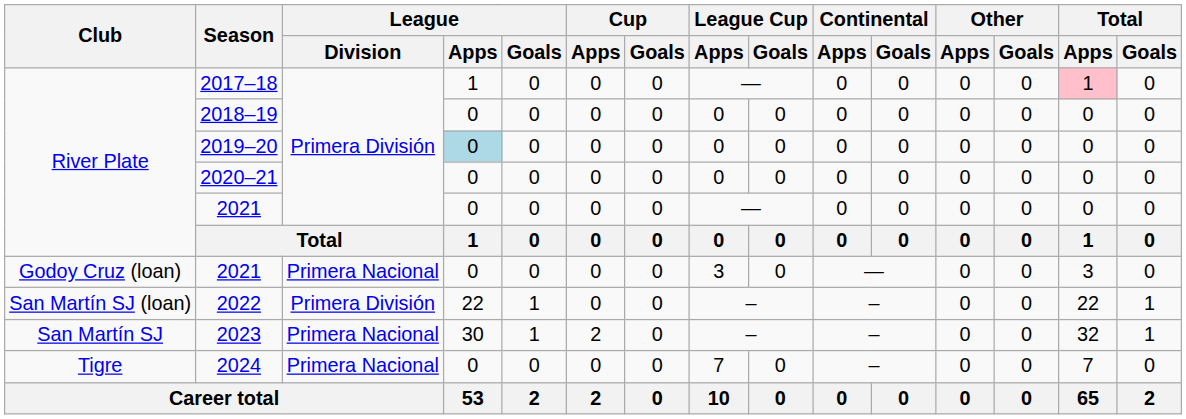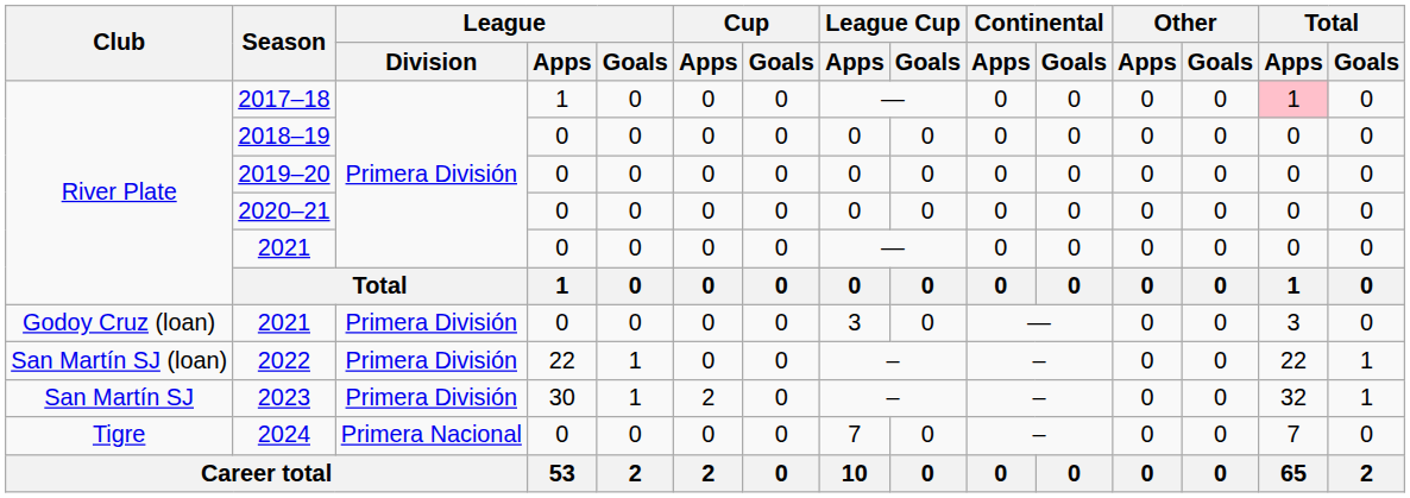 <table class="wikitable" style="text-align:center">
 <tr>
 <th rowspan="2">Club</th>
 <th rowspan="2">Season</th>
 <th colspan="3">League</th>
 <th colspan="2">Cup</th>
 <th colspan="2">League Cup</th>
 <th colspan="2">Continental</th>
 <th colspan="2">Other</th>
 <th colspan="2">Total</th>
 </tr>
 <tr>
 <th>Division</th>
 <th>Apps</th>
 <th>Goals</th>
 <th>Apps</th>
 <th>Goals</th>
 <th>Apps</th>
 <th>Goals</th>
 <th>Apps</th>
 <th>Goals</th>
 <th>Apps</th>
 <th>Goals</th>
 <th>Apps</th>
 <th>Goals</th>
 </tr>
 <tr>
 <td rowspan="6"><a href='#'>River Plate</a></td>
 <td><a href='#'>2017–18</a></td>
 <td rowspan="5"><a href='#'>Primera División</a></td>
 <td>1</td>
 <td>0</td>
 <td>0</td>
 <td>0</td>
 <td colspan="2">—</td>
 <td>0</td>
 <td>0</td>
 <td>0</td>
 <td>0</td>
 <td style="background: pink;">1</td>
 <td>0</td>
 </tr>
 <tr>
 <td><a href='#'>2018–19</a></td>
 <td>0</td>
 <td>0</td>
 <td>0</td>
 <td>0</td>
 <td>0</td>
 <td>0</td>
 <td>0</td>
 <td>0</td>
 <td>0</td>
 <td>0</td>
 <td>0</td>
 <td>0</td>
 </tr>
 <tr>
 <td><a href='#'>2019–20</a></td>
-<td style="background: lightblue;">0</td>
+<td>0</td>
 <td>0</td>
 <td>0</td>
 <td>0</td>
 <td>0</td>
 <td>0</td>
 <td>0</td>
 <td>0</td>
 <td>0</td>
 <td>0</td>
 <td>0</td>
 <td>0 </td>
 </tr>
 <tr>
 <td><a href='#'>2020–21</a></td>
 <td>0</td>
 <td>0</td>
 <td>0</td>
 <td>0</td>
 <td>0</td>
 <td>0</td>
 <td>0</td>
 <td>0</td>
 <td>0</td>
 <td>0</td>
 <td>0</td>
 <td>0 </td>
 </tr>
 <tr>
 <td><a href='#'>2021</a></td>
 <td>0</td>
 <td>0</td>
 <td>0</td>
 <td>0</td>
 <td colspan="2">—</td>
 <td>0</td>
 <td>0</td>
 <td>0</td>
 <td>0</td>
 <td>0</td>
 <td>0</td>
 </tr>
 <tr>
 <th colspan="2">Total</th>
 <th>1</th>
 <th>0</th>
 <th>0</th>
 <th>0</th>
 <th>0</th>
 <th>0</th>
 <th>0</th>
 <th>0</th>
 <th>0</th>
 <th>0</th>
 <th>1</th>
 <th>0</th>
 </tr>
 <tr>
 <td rowspan="1"><a href='#'>Godoy Cruz</a> (loan)</td>
 <td><a href='#'>2021</a></td>
-<td><a href='#'>Primera Nacional</a></td>
+<td rowspan="1"><a href='#'>Primera División</a></td>
 <td>0</td>
 <td>0</td>
 <td>0</td>
 <td>0</td>
 <td>3</td>
 <td>0</td>
 <td colspan="2">—</td>
 <td>0</td>
 <td>0</td>
 <td>3</td>
 <td>0</td>
 </tr>
 <tr>
 <td><a href='#'>San Martín SJ</a> (loan)</td>
 <td><a href='#'>2022</a></td>
 <td><a href='#'>Primera División</a></td>
 <td>22</td>
 <td>1</td>
 <td>0</td>
 <td>0</td>
 <td colspan="2">–</td>
 <td colspan="2">–</td>
 <td>0</td>
 <td>0</td>
 <td>22</td>
 <td>1</td>
 </tr>
 <tr>
 <td><a href='#'>San Martín SJ</a></td>
 <td><a href='#'>2023</a></td>
-<td><a href='#'>Primera Nacional</a></td>
+<td rowspan="1"><a href='#'>Primera División</a></td>
 <td>30</td>
 <td>1</td>
 <td>2</td>
 <td>0</td>
 <td colspan="2">–</td>
 <td colspan="2">–</td>
 <td>0</td>
 <td>0</td>
 <td>32</td>
 <td>1</td>
 </tr>
 <tr>
 <td><a href='#'>Tigre</a></td>
 <td><a href='#'>2024</a></td>
 <td><a href='#'>Primera Nacional</a></td>
 <td>0</td>
 <td>0</td>
 <td>0</td>
 <td>0</td>
 <td>7</td>
 <td>0</td>
 <td colspan="2">–</td>
 <td>0</td>
 <td>0</td>
 <td>7</td>
 <td>0</td>
 </tr>
 <tr>
 <th colspan="3">Career total</th>
 <th>53</th>
 <th>2</th>
 <th>2</th>
 <th>0</th>
 <th>10</th>
 <th>0</th>
 <th>0</th>
 <th>0</th>
 <th>0</th>
 <th>0</th>
 <th>65</th>
 <th>2</th>
 </tr>
 </table>
